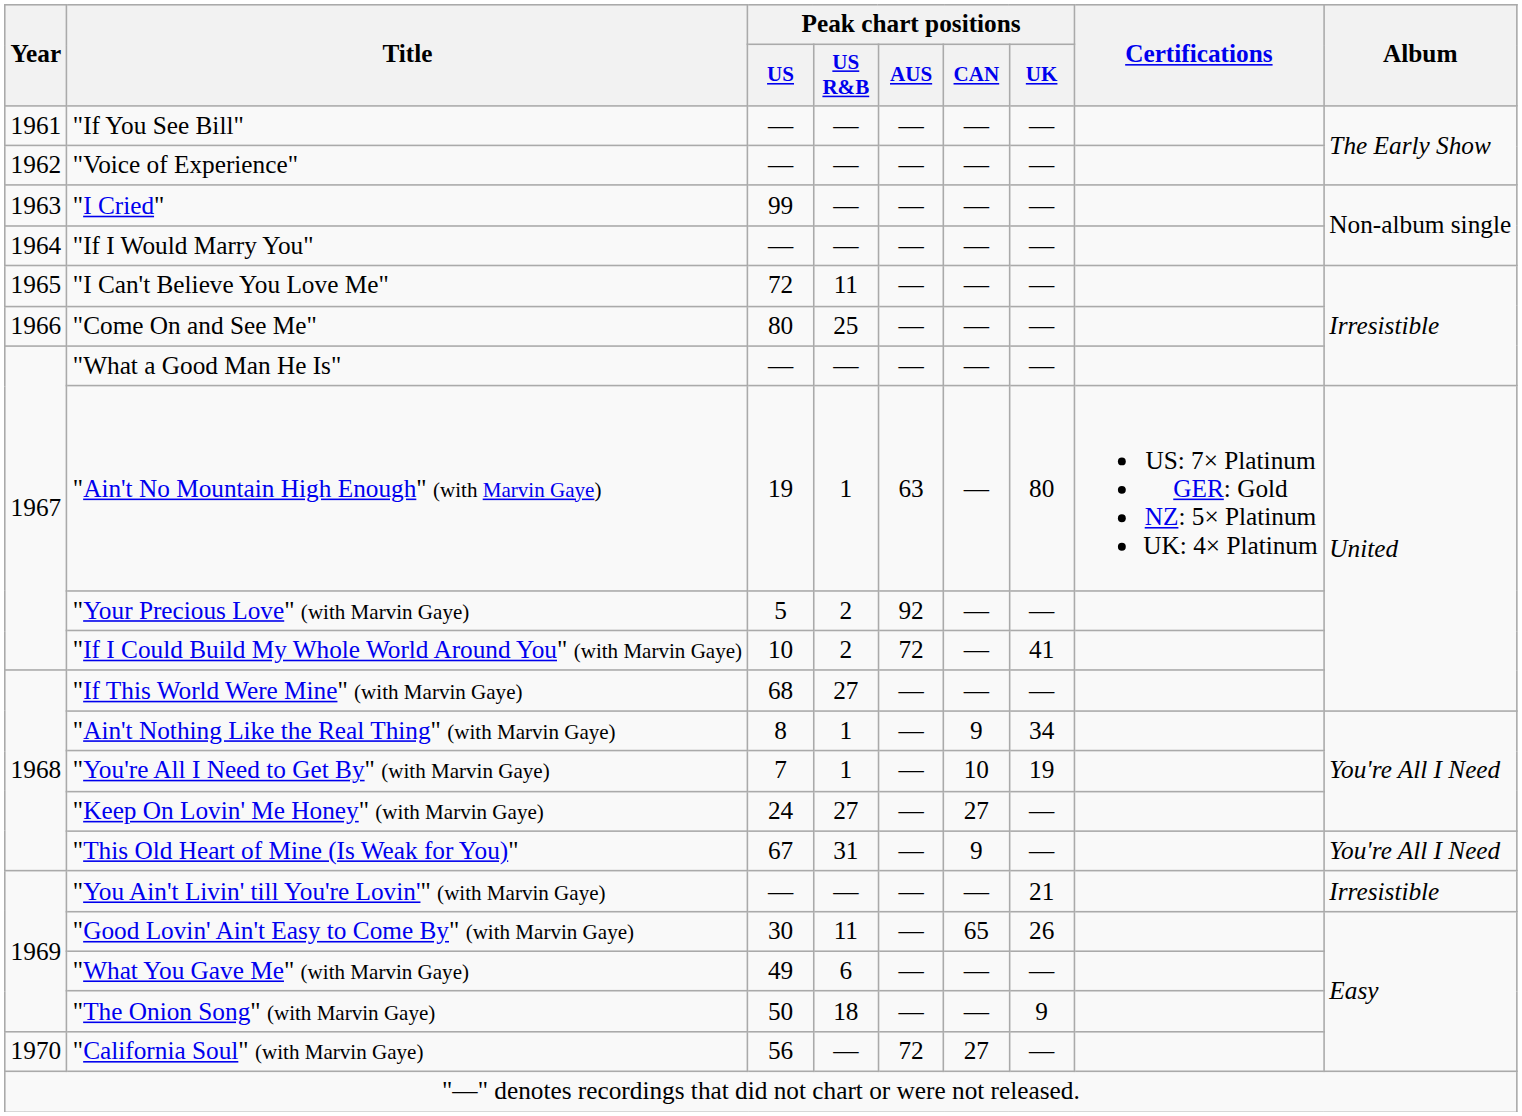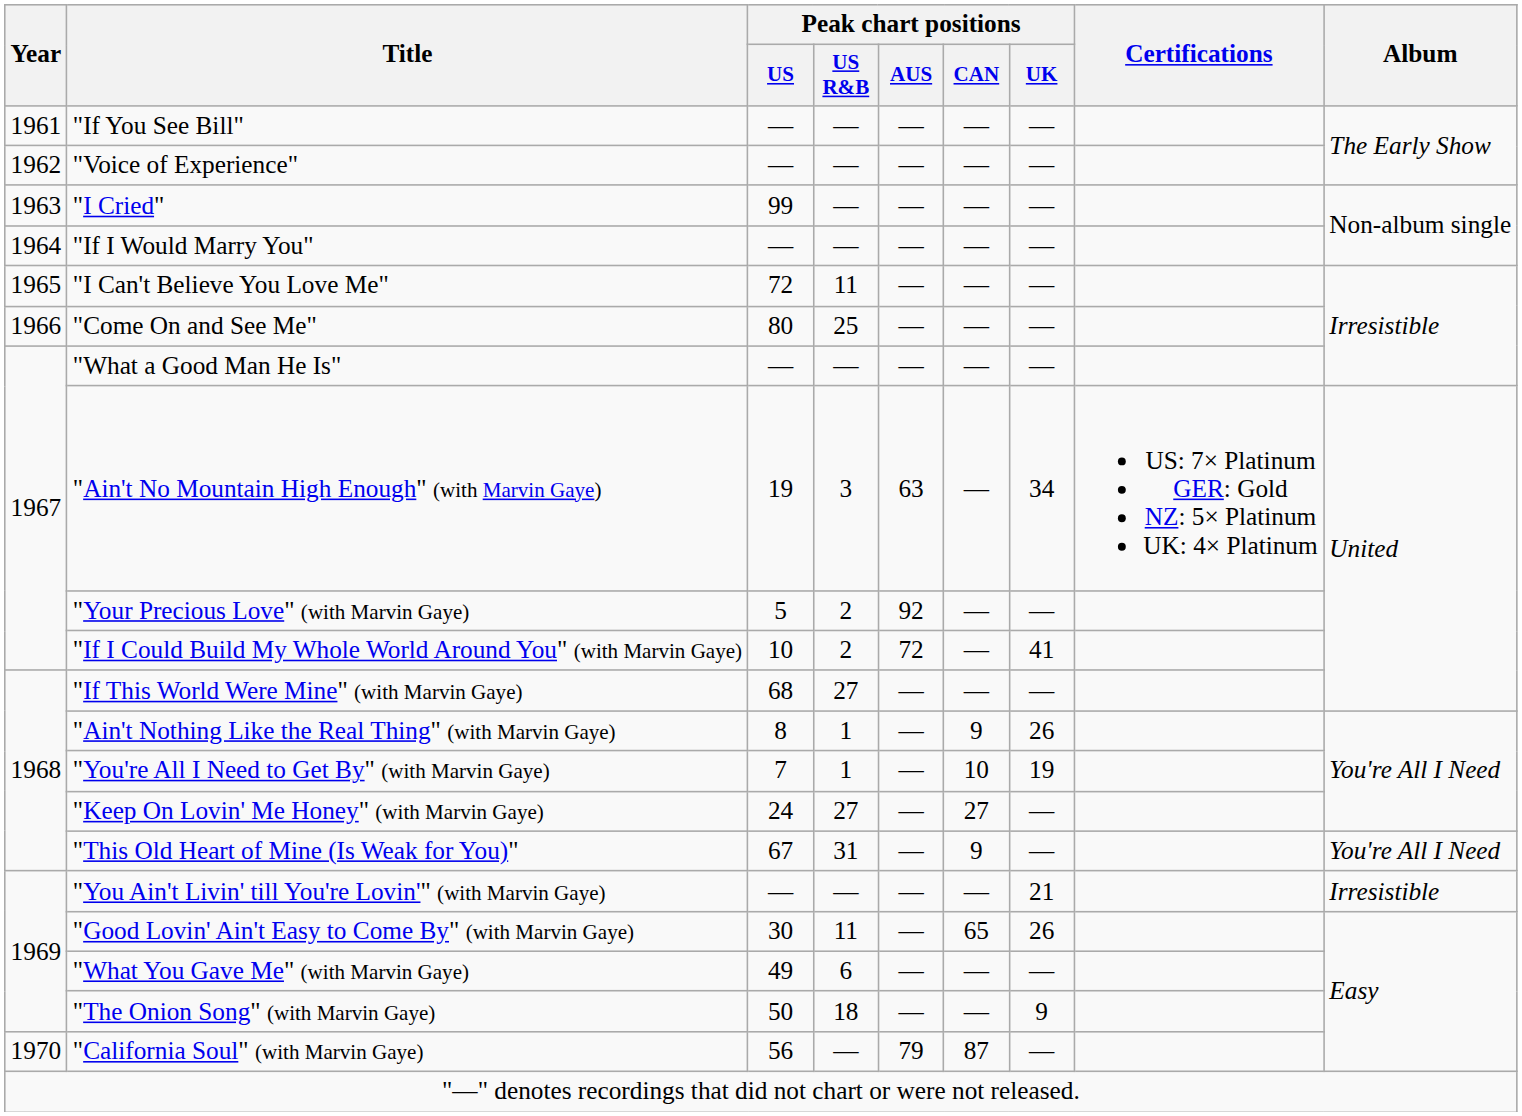 <table class="wikitable" style="text-align:center;">
 <tr>
 <th rowspan="2">Year</th>
 <th rowspan="2">Title</th>
 <th colspan="5">Peak chart positions</th>
 <th rowspan="2"><a href='#'>Certifications</a></th>
 <th rowspan="2">Album</th>
 </tr>
 <tr style="font-size:smaller;">
 <th style="width:35px;"><a href='#'>US</a><br></th>
 <th style="width:35px;"><a href='#'>US<br>R&B</a><br></th>
 <th style="width:35px;"><a href='#'>AUS</a><br></th>
 <th style="width:35px;"><a href='#'>CAN</a><br></th>
 <th style="width:35px;"><a href='#'>UK</a><br></th>
 </tr>
 <tr>
 <td>1961</td>
 <td style="text-align:left;">"If You See Bill" </td>
 <td>—</td>
 <td>—</td>
 <td>—</td>
 <td>—</td>
 <td>—</td>
 <td></td>
 <td rowspan="2" style="text-align:left;"><em>The Early Show</em></td>
 </tr>
 <tr>
 <td>1962</td>
 <td style="text-align:left;">"Voice of Experience" </td>
 <td>—</td>
 <td>—</td>
 <td>—</td>
 <td>—</td>
 <td>—</td>
 <td></td>
 </tr>
 <tr>
 <td>1963</td>
 <td style="text-align:left;">"<a href='#'>I Cried</a>" </td>
 <td>99</td>
 <td>—</td>
 <td>—</td>
 <td>—</td>
 <td>—</td>
 <td></td>
 <td rowspan="2" style="text-align:left;">Non-album single</td>
 </tr>
 <tr>
 <td>1964</td>
 <td style="text-align:left;">"If I Would Marry You" </td>
 <td>—</td>
 <td>—</td>
 <td>—</td>
 <td>—</td>
 <td>—</td>
 <td></td>
 </tr>
 <tr>
 <td>1965</td>
 <td style="text-align: left;">"I Can't Believe You Love Me"</td>
 <td>72</td>
 <td>11</td>
 <td>—</td>
 <td>—</td>
 <td>—</td>
 <td></td>
 <td rowspan="3" style="text-align:left;"><em>Irresistible</em></td>
 </tr>
 <tr>
 <td>1966</td>
 <td style="text-align:left;">"Come On and See Me"</td>
 <td>80</td>
 <td>25</td>
 <td>—</td>
 <td>—</td>
 <td>—</td>
 <td></td>
 </tr>
 <tr>
 <td rowspan="4">1967</td>
 <td style="text-align:left;">"What a Good Man He Is"</td>
 <td>—</td>
 <td>—</td>
 <td>—</td>
 <td>—</td>
 <td>—</td>
 <td></td>
 </tr>
 <tr>
 <td style="text-align:left;">"<a href='#'>Ain't No Mountain High Enough</a>" <small>(with <a href='#'>Marvin Gaye</a>)</small></td>
 <td>19</td>
-<td>1</td>
+<td>3</td>
 <td>63</td>
 <td>—</td>
-<td>80</td>
+<td>34</td>
 <td><br><ul><li>US: 7× Platinum</li><li><a href='#'>GER</a>: Gold</li><li><a href='#'>NZ</a>: 5× Platinum</li><li>UK: 4× Platinum</li></ul></td>
 <td rowspan="4" style="text-align:left;"><em>United</em></td>
 </tr>
 <tr>
 <td style="text-align:left;">"<a href='#'>Your Precious Love</a>" <small>(with Marvin Gaye)</small></td>
 <td>5</td>
 <td>2</td>
 <td>92</td>
 <td>—</td>
 <td>—</td>
 <td></td>
 </tr>
 <tr>
 <td style="text-align:left;">"<a href='#'>If I Could Build My Whole World Around You</a>" <small>(with Marvin Gaye)</small></td>
 <td>10</td>
 <td>2</td>
 <td>72</td>
 <td>—</td>
 <td>41</td>
 <td></td>
 </tr>
 <tr>
 <td rowspan="5">1968</td>
 <td style="text-align:left;">"<a href='#'>If This World Were Mine</a>" <small>(with Marvin Gaye)</small></td>
 <td>68</td>
 <td>27</td>
 <td>—</td>
 <td>—</td>
 <td>—</td>
 <td></td>
 </tr>
 <tr>
 <td style="text-align:left;">"<a href='#'>Ain't Nothing Like the Real Thing</a>" <small>(with Marvin Gaye)</small></td>
 <td>8</td>
 <td>1</td>
 <td>—</td>
 <td>9</td>
-<td>34</td>
+<td>26</td>
 <td></td>
 <td rowspan="3" style="text-align:left;"><em>You're All I Need</em></td>
 </tr>
 <tr>
 <td style="text-align:left;">"<a href='#'>You're All I Need to Get By</a>" <small>(with Marvin Gaye)</small></td>
 <td>7</td>
 <td>1</td>
 <td>—</td>
 <td>10</td>
 <td>19</td>
 <td></td>
 </tr>
 <tr>
 <td style="text-align:left;">"<a href='#'>Keep On Lovin' Me Honey</a>" <small>(with Marvin Gaye)</small></td>
 <td>24</td>
 <td>27</td>
 <td>—</td>
 <td>27</td>
 <td>—</td>
 <td></td>
 </tr>
 <tr>
 <td style="text-align:left;">"<a href='#'>This Old Heart of Mine (Is Weak for You)</a>"</td>
 <td>67</td>
 <td>31</td>
 <td>—</td>
 <td>9</td>
 <td>—</td>
 <td></td>
 <td style="text-align:left;"><em>You're All I Need</em></td>
 </tr>
 <tr>
 <td rowspan="4">1969</td>
 <td style="text-align:left;">"<a href='#'>You Ain't Livin' till You're Lovin'</a>" <small>(with Marvin Gaye)</small></td>
 <td>—</td>
 <td>—</td>
 <td>—</td>
 <td>—</td>
 <td>21</td>
 <td></td>
 <td style="text-align:left;"><em>Irresistible</em></td>
 </tr>
 <tr>
 <td style="text-align: left;">"<a href='#'>Good Lovin' Ain't Easy to Come By</a>" <small>(with Marvin Gaye)</small></td>
 <td>30</td>
 <td>11</td>
 <td>—</td>
 <td>65</td>
 <td>26</td>
 <td></td>
 <td rowspan="4" style="text-align:left;"><em>Easy</em></td>
 </tr>
 <tr>
 <td style="text-align:left;">"<a href='#'>What You Gave Me</a>" <small>(with Marvin Gaye)</small></td>
 <td>49</td>
 <td>6</td>
 <td>—</td>
 <td>—</td>
 <td>—</td>
 <td></td>
 </tr>
 <tr>
 <td style="text-align:left;">"<a href='#'>The Onion Song</a>" <small>(with Marvin Gaye)</small></td>
 <td>50</td>
 <td>18</td>
 <td>—</td>
 <td>—</td>
 <td>9</td>
 <td></td>
 </tr>
 <tr>
 <td>1970</td>
 <td style="text-align:left;">"<a href='#'>California Soul</a>" <small>(with Marvin Gaye)</small></td>
 <td>56</td>
 <td>—</td>
-<td>72</td>
-<td>27</td>
+<td>79</td>
+<td>87</td>
 <td>—</td>
 <td></td>
 </tr>
 <tr>
 <td colspan="10" style="text-align: center;">"—" denotes recordings that did not chart or were not released.</td>
 </tr>
 </table>
